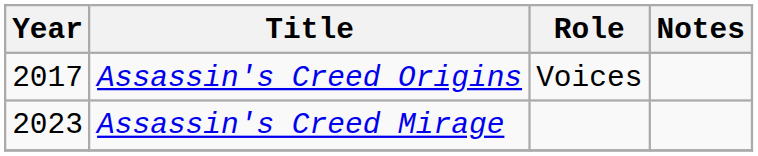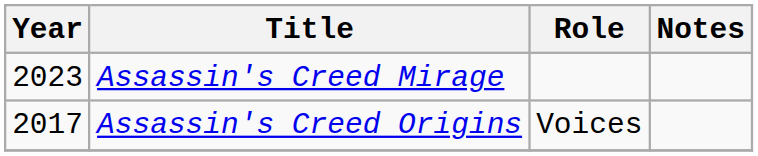 <table class="wikitable unsortable">
 <tr>
 <th>Year</th>
 <th>Title</th>
 <th>Role</th>
 <th>Notes</th>
 </tr>
 <tr>
+<td>2023</td>
+<td><em><a href='#'>Assassin's Creed Mirage</a></em></td>
+<td></td>
+<td></td>
+</tr>
+<tr>
 <td>2017</td>
 <td><em><a href='#'>Assassin's Creed Origins</a></em></td>
 <td>Voices</td>
 <td></td>
 </tr>
 <tr>
-<td>2023</td>
-<td><em><a href='#'>Assassin's Creed Mirage</a></em></td>
-<td></td>
-<td></td>
-</tr>
-<tr>
 </tr>
 </table>
